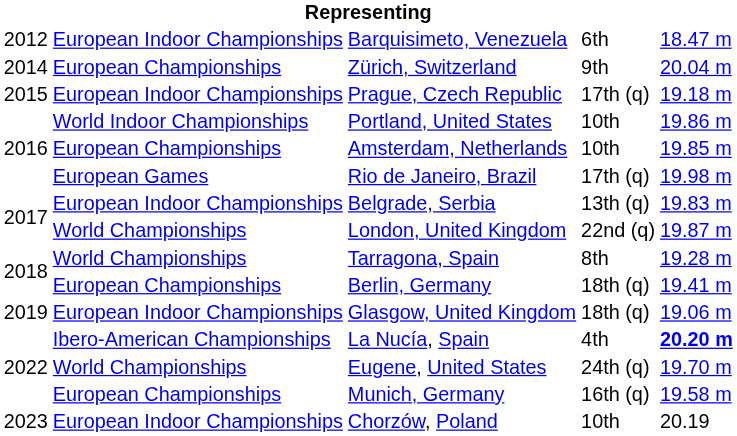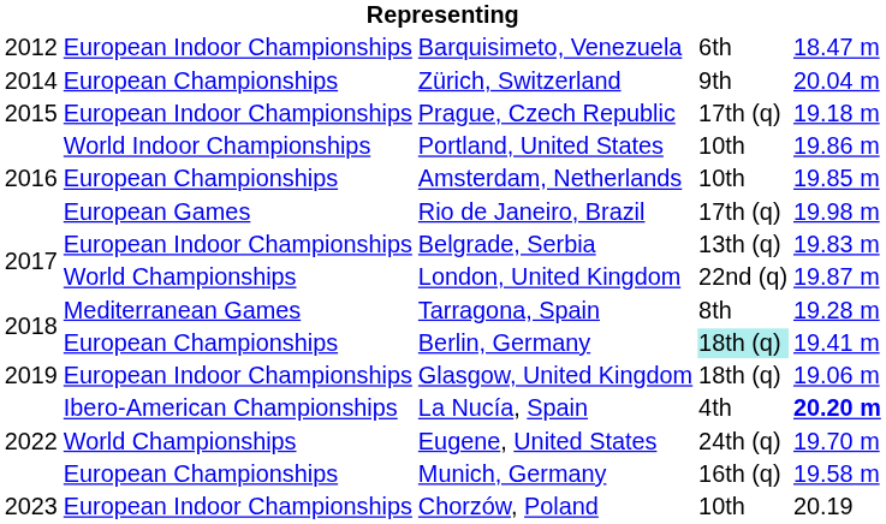 <table>
 <tr>
 <th colspan="5">Representing </th>
 </tr>
 <tr>
 <td>2012</td>
 <td><a href='#'>European Indoor Championships</a></td>
 <td><a href='#'>Barquisimeto, Venezuela</a></td>
 <td>6th</td>
 <td><a href='#'>18.47 m</a></td>
 </tr>
 <tr>
 <td>2014</td>
 <td><a href='#'>European Championships</a></td>
 <td><a href='#'>Zürich, Switzerland</a></td>
 <td>9th</td>
 <td><a href='#'>20.04 m</a></td>
 </tr>
 <tr>
 <td>2015</td>
 <td><a href='#'>European Indoor Championships</a></td>
 <td><a href='#'>Prague, Czech Republic</a></td>
 <td>17th (q)</td>
 <td><a href='#'>19.18 m</a></td>
 </tr>
 <tr>
 <td rowspan=3>2016</td>
 <td><a href='#'>World Indoor Championships</a></td>
 <td><a href='#'>Portland, United States</a></td>
 <td>10th</td>
 <td><a href='#'>19.86 m</a></td>
 </tr>
 <tr>
 <td><a href='#'>European Championships</a></td>
 <td><a href='#'>Amsterdam, Netherlands</a></td>
 <td>10th</td>
 <td><a href='#'>19.85 m</a></td>
 </tr>
 <tr>
 <td><a href='#'>European Games</a></td>
 <td><a href='#'>Rio de Janeiro, Brazil</a></td>
 <td>17th (q)</td>
 <td><a href='#'>19.98 m</a></td>
 </tr>
 <tr>
 <td rowspan=2>2017</td>
 <td><a href='#'>European Indoor Championships</a></td>
 <td><a href='#'>Belgrade, Serbia</a></td>
 <td>13th (q)</td>
 <td><a href='#'>19.83 m</a></td>
 </tr>
 <tr>
 <td><a href='#'>World Championships</a></td>
 <td><a href='#'>London, United Kingdom</a></td>
 <td>22nd (q)</td>
 <td><a href='#'>19.87 m</a></td>
 </tr>
 <tr>
 <td rowspan=2>2018</td>
-<td><a href='#'>World Championships</a></td>
+<td><a href='#'>Mediterranean Games</a></td>
 <td><a href='#'>Tarragona, Spain</a></td>
 <td>8th</td>
 <td><a href='#'>19.28 m</a></td>
 </tr>
 <tr>
 <td><a href='#'>European Championships</a></td>
 <td><a href='#'>Berlin, Germany</a></td>
-<td>18th (q)</td>
+<td style="background: paleturquoise;">18th (q)</td>
 <td><a href='#'>19.41 m</a></td>
 </tr>
 <tr>
 <td>2019</td>
 <td><a href='#'>European Indoor Championships</a></td>
 <td><a href='#'>Glasgow, United Kingdom</a></td>
 <td>18th (q)</td>
 <td><a href='#'>19.06 m</a></td>
 </tr>
 <tr>
 <td rowspan=3>2022</td>
 <td><a href='#'>Ibero-American Championships</a></td>
 <td><a href='#'>La Nucía</a>, <a href='#'>Spain</a></td>
 <td>4th</td>
 <td><strong><a href='#'>20.20 m</a></strong></td>
 </tr>
 <tr>
 <td><a href='#'>World Championships</a></td>
 <td><a href='#'>Eugene</a>, <a href='#'>United States</a></td>
 <td>24th (q)</td>
 <td><a href='#'>19.70 m</a></td>
 </tr>
 <tr>
 <td><a href='#'>European Championships</a></td>
 <td><a href='#'>Munich, Germany</a></td>
 <td>16th (q)</td>
 <td><a href='#'>19.58	m</a></td>
 </tr>
 <tr>
 <td>2023</td>
 <td><a href='#'>European Indoor Championships</a></td>
 <td><a href='#'>Chorzów</a>, <a href='#'>Poland</a></td>
 <td>10th</td>
 <td>20.19</td>
 </tr>
 </table>
